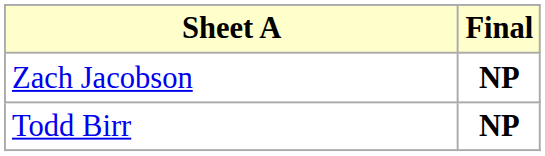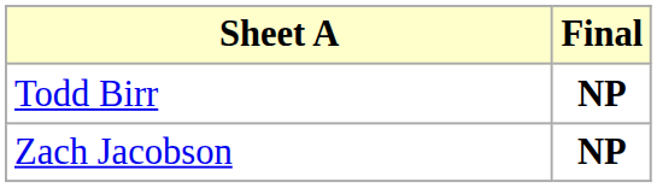 <table class="wikitable">
 <tr align=center bgcolor="#ffffcc">
 <td><strong>Sheet A</strong></td>
 <td><strong>Final</strong></td>
 </tr>
 <tr align=center bgcolor="FFFFFF">
+<td align=left width=230 nowrap> <a href='#'>Todd Birr</a></td>
+<td><strong>NP</strong></td>
+</tr>
+<tr align=center bgcolor="FFFFFF">
 <td align=left width=230 nowrap> <a href='#'>Zach Jacobson</a></td>
 <td><strong>NP</strong></td>
 </tr>
-<tr align=center bgcolor="FFFFFF">
-<td align=left width=230 nowrap> <a href='#'>Todd Birr</a></td>
-<td><strong>NP</strong></td>
-</tr>
 </table>
